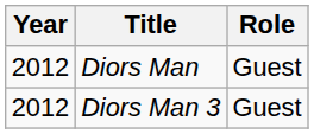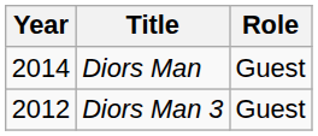 <table class="wikitable">
 <tr>
 <th>Year</th>
 <th>Title</th>
 <th>Role</th>
 </tr>
 <tr>
-<td>2012</td>
+<td>2014</td>
 <td><em>Diors Man</em></td>
 <td>Guest</td>
 </tr>
 <tr>
 <td>2012</td>
 <td><em>Diors Man 3</em></td>
 <td>Guest</td>
 </tr>
 </table>
